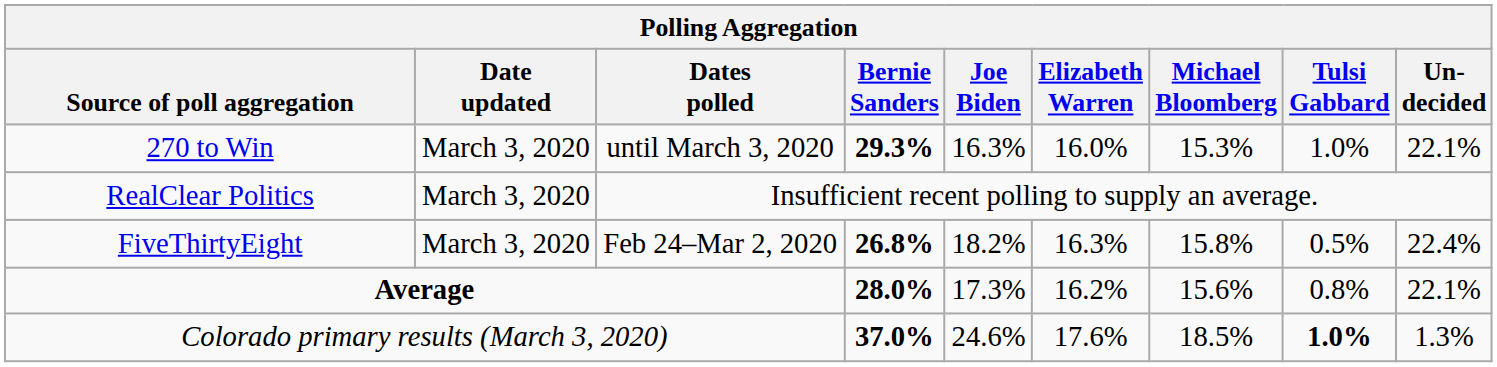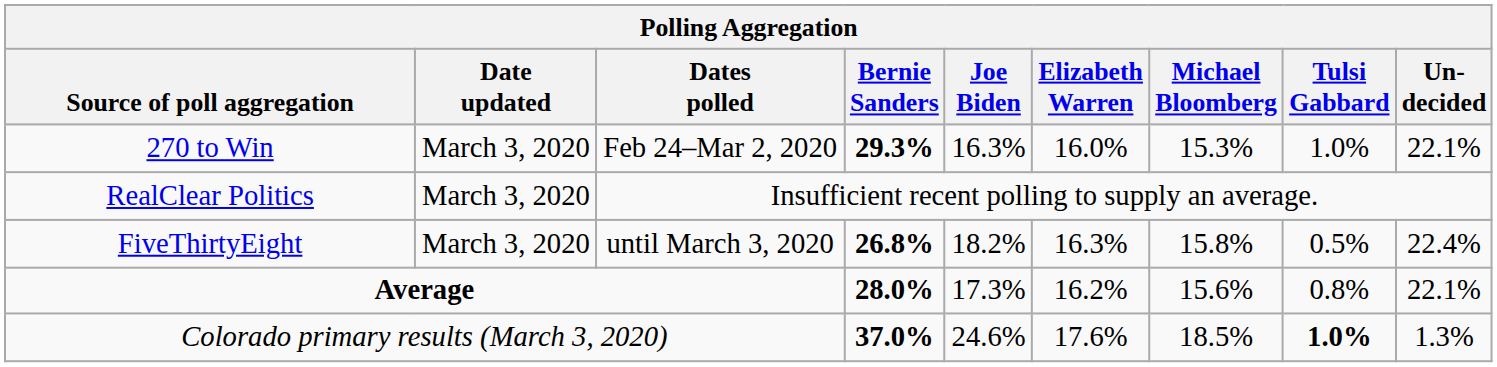 <table class="wikitable" style="font-size:90%;text-align:center;">
 <tr style="vertical-align:bottom; font-size:90%;">
 <th colspan= 13>Polling Aggregation</th>
 </tr>
 <tr style="vertical-align:bottom; font-size:90%;">
 <th style="width:200px;">Source of poll aggregation</th>
 <th>Date<br>updated</th>
 <th>Dates<br>polled</th>
 <th><a href='#'>Bernie<br>Sanders</a></th>
 <th><a href='#'>Joe<br>Biden</a></th>
 <th><a href='#'>Elizabeth<br>Warren</a></th>
 <th><a href='#'>Michael<br>Bloomberg</a></th>
 <th><a href='#'>Tulsi<br>Gabbard</a></th>
 <th>Un-<br>decided</th>
 </tr>
 <tr>
 <td><a href='#'>270 to Win</a></td>
 <td>March 3, 2020</td>
-<td>until March 3, 2020</td>
+<td>Feb 24–Mar 2, 2020</td>
 <td><strong>29.3%</strong></td>
 <td>16.3%</td>
 <td>16.0%</td>
 <td>15.3%</td>
 <td>1.0%</td>
 <td>22.1%</td>
 </tr>
 <tr>
 <td><a href='#'>RealClear Politics</a></td>
 <td>March 3, 2020</td>
 <td colspan=7>Insufficient recent polling to supply an average.</td>
 </tr>
 <tr>
 <td><a href='#'>FiveThirtyEight</a></td>
 <td>March 3, 2020</td>
-<td>Feb 24–Mar 2, 2020</td>
+<td>until March 3, 2020</td>
 <td><strong>26.8%</strong></td>
 <td>18.2%</td>
 <td>16.3%</td>
 <td>15.8%</td>
 <td>0.5%</td>
 <td>22.4%</td>
 </tr>
 <tr>
 <td colspan=3><strong>Average</strong></td>
 <td><strong>28.0%</strong></td>
 <td>17.3%</td>
 <td>16.2%</td>
 <td>15.6%</td>
 <td>0.8%</td>
 <td>22.1%</td>
 </tr>
 <tr>
 <td colspan=3><em>Colorado primary results (March 3, 2020)</em></td>
 <td><strong>37.0%</strong></td>
 <td>24.6%</td>
 <td>17.6%</td>
 <td>18.5%</td>
 <td><strong>1.0%</strong></td>
 <td>1.3%</td>
 </tr>
 </table>
